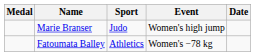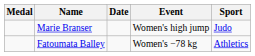 <table class="wikitable sortable" style="font-size:95%">
 <tr>
 <th>Medal</th>
 <th>Name</th>
+<th>Date</th>
+<th>Event</th>
 <th>Sport</th>
-<th>Event</th>
-<th>Date</th>
 </tr>
 <tr>
 <td></td>
 <td><a href='#'>Marie Branser</a></td>
+<td></td>
+<td>Women's high jump</td>
 <td><a href='#'>Judo</a></td>
-<td>Women's high jump</td>
-<td></td>
 </tr>
 <tr>
 <td></td>
 <td><a href='#'>Fatoumata Balley</a></td>
+<td></td>
+<td>Women's −78 kg</td>
 <td><a href='#'>Athletics</a></td>
-<td>Women's −78 kg</td>
-<td></td>
 </tr>
 </table>
